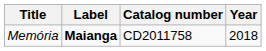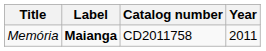 <table class="wikitable">
 <tr>
 <th>Title</th>
 <th>Label</th>
 <th>Catalog number</th>
 <th>Year</th>
 </tr>
 <tr>
 <td><em>Memória</em></td>
 <td><strong>Maianga</strong></td>
 <td>CD2011758</td>
-<td>2018</td>
+<td>2011</td>
 </tr>
 </table>
